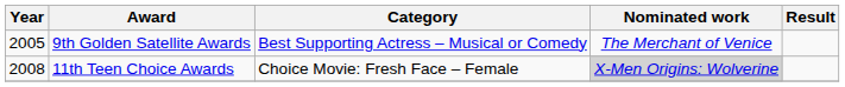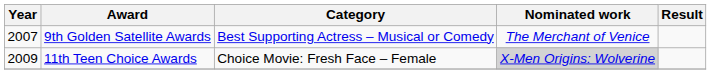 <table class="wikitable">
 <tr>
 <th>Year</th>
 <th>Award</th>
 <th>Category</th>
 <th>Nominated work</th>
 <th>Result</th>
 </tr>
 <tr>
-<td>2005</td>
+<td>2007</td>
 <td><a href='#'>9th Golden Satellite Awards</a></td>
 <td><a href='#'>Best Supporting Actress – Musical or Comedy</a></td>
 <td style="text-align: center;"><em><a href='#'>The Merchant of Venice</a></em></td>
 <td></td>
 </tr>
 <tr>
-<td>2008</td>
+<td>2009</td>
 <td><a href='#'>11th Teen Choice Awards</a></td>
 <td>Choice Movie: Fresh Face – Female</td>
 <td style="background: lightgrey; text-align: center;"><em><a href='#'>X-Men Origins: Wolverine</a></em></td>
 <td></td>
 </tr>
 <tr>
 </tr>
 </table>
